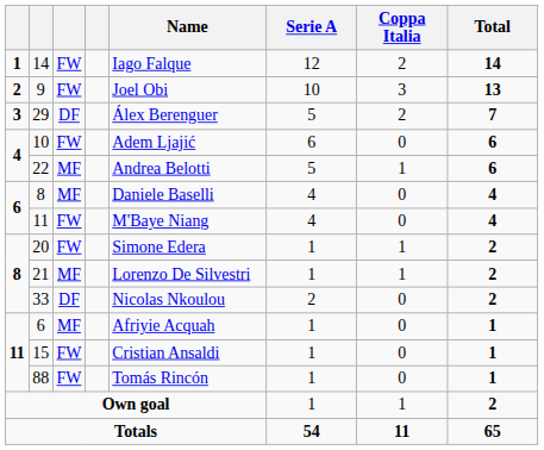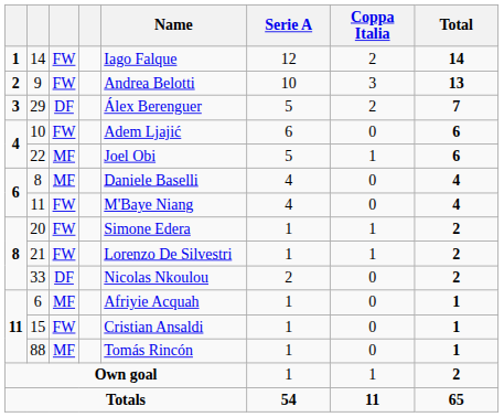 <table class="wikitable" style="text-align:center">
 <tr>
 <th width=15></th>
 <th width=15></th>
 <th width=15></th>
 <th width=15></th>
 <th width=145>Name</th>
 <th width=80><strong><a href='#'>Serie A</a></strong></th>
 <th width=80><strong><a href='#'>Coppa Italia</a></strong></th>
 <th width=80>Total</th>
 </tr>
 <tr>
 <td><strong>1</strong></td>
 <td>14</td>
 <td><a href='#'>FW</a></td>
 <td></td>
 <td align=left><a href='#'>Iago Falque</a></td>
 <td>12</td>
 <td>2</td>
 <td><strong>14</strong></td>
 </tr>
 <tr>
 <td><strong>2</strong></td>
 <td>9</td>
 <td><a href='#'>FW</a></td>
 <td></td>
-<td align=left><a href='#'>Joel Obi</a></td>
+<td align=left><a href='#'>Andrea Belotti</a></td>
 <td>10</td>
 <td>3</td>
 <td><strong>13</strong></td>
 </tr>
 <tr>
 <td><strong>3</strong></td>
 <td>29</td>
 <td><a href='#'>DF</a></td>
 <td></td>
 <td align=left><a href='#'>Álex Berenguer</a></td>
 <td>5</td>
 <td>2</td>
 <td><strong>7</strong></td>
 </tr>
 <tr>
 <td rowspan=2><strong>4</strong></td>
 <td>10</td>
 <td><a href='#'>FW</a></td>
 <td></td>
 <td align=left><a href='#'>Adem Ljajić</a></td>
 <td>6</td>
 <td>0</td>
 <td><strong>6</strong></td>
 </tr>
 <tr>
 <td>22</td>
 <td><a href='#'>MF</a></td>
 <td></td>
-<td align=left><a href='#'>Andrea Belotti</a></td>
+<td align=left><a href='#'>Joel Obi</a></td>
 <td>5</td>
 <td>1</td>
 <td><strong>6</strong></td>
 </tr>
 <tr>
 <td rowspan=2><strong>6</strong></td>
 <td>8</td>
 <td><a href='#'>MF</a></td>
 <td></td>
 <td align=left><a href='#'>Daniele Baselli</a></td>
 <td>4</td>
 <td>0</td>
 <td><strong>4</strong></td>
 </tr>
 <tr>
 <td>11</td>
 <td><a href='#'>FW</a></td>
 <td></td>
 <td align=left><a href='#'>M'Baye Niang</a></td>
 <td>4</td>
 <td>0</td>
 <td><strong>4</strong></td>
 </tr>
 <tr>
 <td rowspan=3><strong>8</strong></td>
 <td>20</td>
 <td><a href='#'>FW</a></td>
 <td></td>
 <td align=left><a href='#'>Simone Edera</a></td>
 <td>1</td>
 <td>1</td>
 <td><strong>2</strong></td>
 </tr>
 <tr>
 <td>21</td>
-<td><a href='#'>MF</a></td>
+<td><a href='#'>FW</a></td>
 <td></td>
 <td align=left><a href='#'>Lorenzo De Silvestri</a></td>
 <td>1</td>
 <td>1</td>
 <td><strong>2</strong></td>
 </tr>
 <tr>
 <td>33</td>
 <td><a href='#'>DF</a></td>
 <td></td>
 <td align=left><a href='#'>Nicolas Nkoulou</a></td>
 <td>2</td>
 <td>0</td>
 <td><strong>2</strong></td>
 </tr>
 <tr>
 <td rowspan=3><strong>11</strong></td>
 <td>6</td>
 <td><a href='#'>MF</a></td>
 <td></td>
 <td align=left><a href='#'>Afriyie Acquah</a></td>
 <td>1</td>
 <td>0</td>
 <td><strong>1</strong></td>
 </tr>
 <tr>
 <td>15</td>
 <td><a href='#'>FW</a></td>
 <td></td>
 <td align=left><a href='#'>Cristian Ansaldi</a></td>
 <td>1</td>
 <td>0</td>
 <td><strong>1</strong></td>
 </tr>
 <tr>
 <td>88</td>
-<td><a href='#'>FW</a></td>
+<td><a href='#'>MF</a></td>
 <td></td>
 <td align=left><a href='#'>Tomás Rincón</a></td>
 <td>1</td>
 <td>0</td>
 <td><strong>1</strong></td>
 </tr>
 <tr>
 <td colspan=5><strong>Own goal</strong></td>
 <td>1</td>
 <td>1</td>
 <td><strong>2</strong></td>
 </tr>
 <tr>
 <td colspan=5><strong>Totals</strong></td>
 <td><strong>54</strong></td>
 <td><strong>11</strong></td>
 <td><strong>65</strong></td>
 </tr>
 </table>
